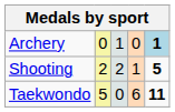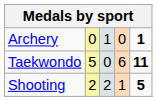 <table class="wikitable" style="font-size:90%; text-align:center;">
 <tr>
 <th colspan="5">Medals by sport</th>
 </tr>
 <tr>
 <td align="left"><a href='#'>Archery</a></td>
 <td style="background:#F7F6A8;">0</td>
 <td style="background:#DCE5E5;">1</td>
 <td style="background:#FFDAB9;">0</td>
-<td style="background: lightblue;"><strong>1</strong></td>
+<td><strong>1</strong></td>
+</tr>
+<tr>
+<td align="left"><a href='#'>Taekwondo</a></td>
+<td style="background:#F7F6A8;">5</td>
+<td style="background:#DCE5E5;">0</td>
+<td style="background:#FFDAB9;">6</td>
+<td><strong>11</strong></td>
 </tr>
 <tr>
 <td align="left"><a href='#'>Shooting</a></td>
 <td style="background:#F7F6A8;">2</td>
 <td style="background:#DCE5E5;">2</td>
 <td style="background:#FFDAB9;">1</td>
 <td><strong>5</strong></td>
 </tr>
-<tr>
-<td align="left"><a href='#'>Taekwondo</a></td>
-<td style="background:#F7F6A8;">5</td>
-<td style="background:#DCE5E5;">0</td>
-<td style="background:#FFDAB9;">6</td>
-<td><strong>11</strong></td>
-</tr>
 </table>
